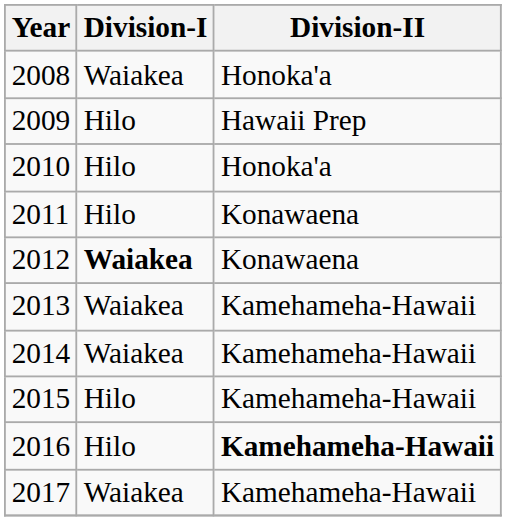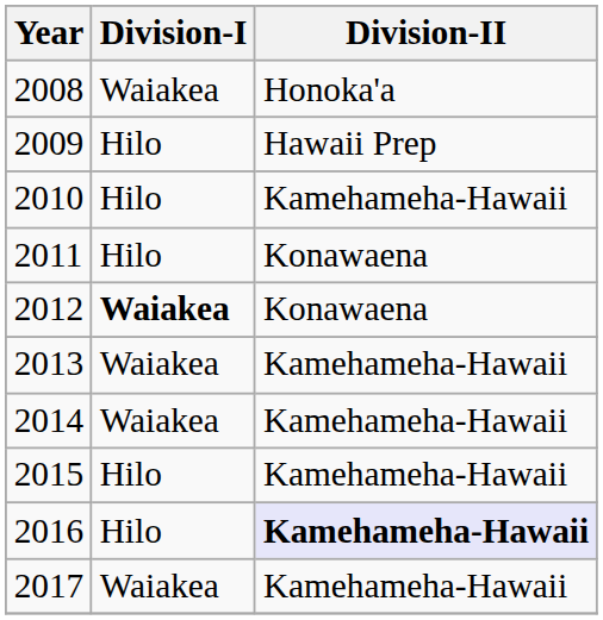 <table class="wikitable">
 <tr>
 <th>Year</th>
 <th>Division-I</th>
 <th>Division-II</th>
 </tr>
 <tr>
 <td>2008</td>
 <td>Waiakea</td>
 <td>Honoka'a</td>
 </tr>
 <tr>
 <td>2009</td>
 <td>Hilo</td>
 <td>Hawaii Prep</td>
 </tr>
 <tr>
 <td>2010</td>
 <td>Hilo</td>
-<td>Honoka'a</td>
+<td>Kamehameha-Hawaii</td>
 </tr>
 <tr>
 <td>2011</td>
 <td>Hilo</td>
 <td>Konawaena</td>
 </tr>
 <tr>
 <td>2012</td>
 <td><strong>Waiakea</strong></td>
 <td>Konawaena</td>
 </tr>
 <tr>
 <td>2013</td>
 <td>Waiakea</td>
 <td>Kamehameha-Hawaii</td>
 </tr>
 <tr>
 <td>2014</td>
 <td>Waiakea</td>
 <td>Kamehameha-Hawaii</td>
 </tr>
 <tr>
 <td>2015</td>
 <td>Hilo</td>
 <td>Kamehameha-Hawaii</td>
 </tr>
 <tr>
 <td>2016</td>
 <td>Hilo</td>
-<td><strong>Kamehameha-Hawaii</strong></td>
+<td style="background: lavender;"><strong>Kamehameha-Hawaii</strong></td>
 </tr>
 <tr>
 <td>2017</td>
 <td>Waiakea</td>
 <td>Kamehameha-Hawaii</td>
 </tr>
 <tr>
 </tr>
 </table>
